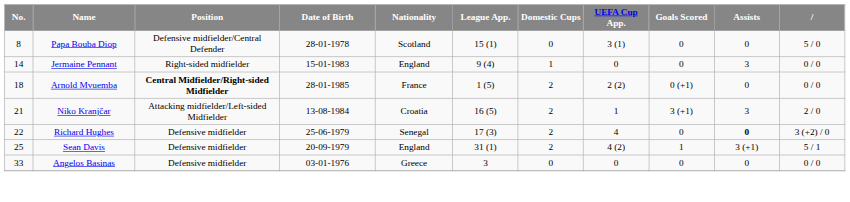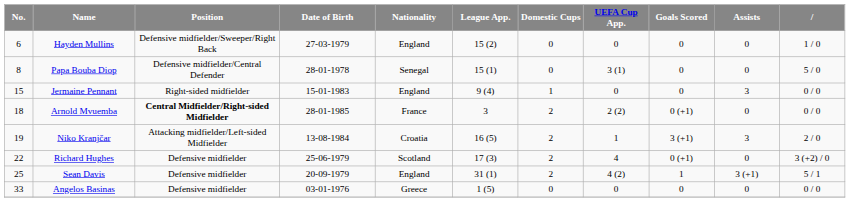 <table class="wikitable" bgcolor="#f7f8ff" style="font-size: 95%; text-align:center">
 <tr bgcolor="#868686" style="color: #ffffff">
 <td width="40" align="center"><strong>No.</strong></td>
 <td width="160" align="center"><strong>Name</strong></td>
 <td width="230" align="center"><strong>Position</strong></td>
 <td width="150" align="center"><strong>Date of Birth</strong></td>
 <td width="120" align="center"><strong>Nationality</strong></td>
 <td width="100" align="center"><strong>League App.</strong></td>
 <td width="100" align="center"><strong>Domestic Cups</strong></td>
 <td width="100" align="center"><strong><a href='#'>UEFA Cup</a> App.</strong></td>
 <td width="100" align="center"><strong>Goals Scored</strong></td>
 <td width="100" align="center"><strong>Assists</strong></td>
 <td width="100" align="center"><strong> / </strong></td>
 </tr>
 <tr bgcolor=>
+<td>6</td>
+<td><a href='#'>Hayden Mullins</a></td>
+<td>Defensive midfielder/Sweeper/Right Back</td>
+<td>27-03-1979</td>
+<td> England</td>
+<td>15 (2)</td>
+<td>0</td>
+<td>0</td>
+<td>0</td>
+<td>0</td>
+<td>1 / 0</td>
+</tr>
+<tr bgcolor=>
 <td>8</td>
 <td><a href='#'>Papa Bouba Diop</a></td>
 <td>Defensive midfielder/Central Defender</td>
 <td>28-01-1978</td>
-<td> Scotland</td>
+<td> Senegal</td>
 <td>15 (1)</td>
 <td>0</td>
 <td>3 (1)</td>
 <td>0</td>
 <td>0</td>
 <td>5 / 0</td>
 </tr>
 <tr bgcolor=>
-<td>14</td>
+<td>15</td>
 <td><a href='#'>Jermaine Pennant</a></td>
 <td>Right-sided midfielder</td>
 <td>15-01-1983</td>
 <td> England</td>
 <td>9 (4)</td>
 <td>1</td>
 <td>0</td>
 <td>0</td>
 <td>3</td>
 <td>0 / 0</td>
 </tr>
 <tr bgcolor=>
 <td>18</td>
 <td><a href='#'>Arnold Mvuemba</a></td>
 <td><strong>Central Midfielder/Right-sided Midfielder</strong></td>
 <td>28-01-1985</td>
 <td> France</td>
-<td>1 (5)</td>
+<td>3</td>
 <td>2</td>
 <td>2 (2)</td>
 <td>0 (+1)</td>
 <td>0</td>
 <td>0 / 0</td>
 </tr>
 <tr bgcolor=>
-<td>21</td>
+<td>19</td>
 <td><a href='#'>Niko Kranjčar</a></td>
 <td>Attacking midfielder/Left-sided Midfielder</td>
 <td>13-08-1984</td>
 <td> Croatia</td>
 <td>16 (5)</td>
 <td>2</td>
 <td>1</td>
 <td>3 (+1)</td>
 <td>3</td>
 <td>2 / 0</td>
 </tr>
 <tr bgcolor=>
 <td>22</td>
 <td><a href='#'>Richard Hughes</a></td>
 <td>Defensive midfielder</td>
 <td>25-06-1979</td>
-<td> Senegal</td>
+<td> Scotland</td>
 <td>17 (3)</td>
 <td>2</td>
 <td>4</td>
+<td>0 (+1)</td>
 <td>0</td>
-<td><strong>0</strong></td>
 <td>3 (+2) / 0</td>
 </tr>
 <tr bgcolor=>
 <td>25</td>
 <td><a href='#'>Sean Davis</a></td>
 <td>Defensive midfielder</td>
 <td>20-09-1979</td>
 <td> England</td>
 <td>31 (1)</td>
 <td>2</td>
 <td>4 (2)</td>
 <td>1</td>
 <td>3 (+1)</td>
 <td>5 / 1</td>
 </tr>
 <tr bgcolor=>
 <td>33</td>
 <td><a href='#'>Angelos Basinas</a></td>
 <td>Defensive midfielder</td>
 <td>03-01-1976</td>
 <td> Greece</td>
-<td>3</td>
+<td>1 (5)</td>
 <td>0</td>
 <td>0</td>
 <td>0</td>
 <td>0</td>
 <td>0 / 0</td>
 </tr>
 <tr bgcolor=>
 </tr>
 </table>
